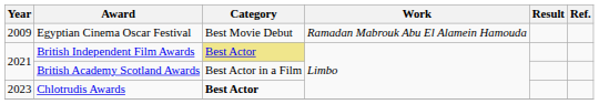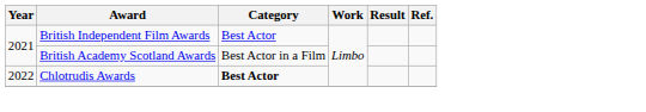 <table class="wikitable plainrowheaders">
 <tr>
 <th>Year</th>
 <th>Award</th>
 <th>Category</th>
 <th>Work</th>
 <th>Result</th>
 <th>Ref.</th>
 </tr>
 <tr>
-<td>2009</td>
-<td>Egyptian Cinema Oscar Festival</td>
-<td>Best Movie Debut</td>
-<td><em>Ramadan Mabrouk Abu El Alamein Hamouda</em></td>
-<td></td>
-<td></td>
-</tr>
-<tr>
 <td rowspan="2">2021</td>
 <td><a href='#'>British Independent Film Awards</a></td>
-<td style="background: khaki;"><a href='#'>Best Actor</a></td>
+<td><a href='#'>Best Actor</a></td>
 <td rowspan="3"><em>Limbo</em></td>
 <td></td>
 <td></td>
 </tr>
 <tr>
 <td><a href='#'>British Academy Scotland Awards</a></td>
 <td>Best Actor in a Film</td>
 <td></td>
 <td></td>
 </tr>
 <tr>
-<td>2023</td>
+<td>2022</td>
 <td><a href='#'>Chlotrudis Awards</a></td>
 <td><strong>Best Actor</strong></td>
 <td></td>
 <td></td>
 </tr>
 <tr>
 </tr>
 </table>
